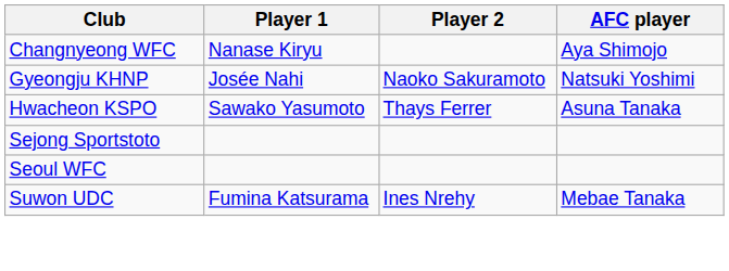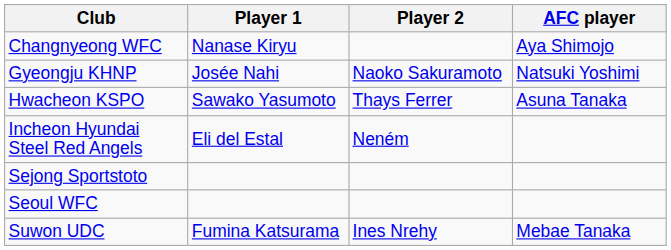 <table class="sortable wikitable">
 <tr>
 <th style="width:190px;">Club</th>
 <th style="width:170px;">Player 1</th>
 <th style="width:170px;">Player 2</th>
 <th style="width:170px;"><a href='#'>AFC</a> player</th>
 </tr>
 <tr>
 <td><a href='#'>Changnyeong WFC</a></td>
 <td> <a href='#'>Nanase Kiryu</a></td>
 <td></td>
 <td> <a href='#'>Aya Shimojo</a></td>
 </tr>
 <tr>
 <td><a href='#'>Gyeongju KHNP</a></td>
 <td> <a href='#'>Josée Nahi</a></td>
 <td> <a href='#'>Naoko Sakuramoto</a></td>
 <td> <a href='#'>Natsuki Yoshimi</a></td>
 </tr>
 <tr>
 <td><a href='#'>Hwacheon KSPO</a></td>
 <td> <a href='#'>Sawako Yasumoto</a></td>
 <td> <a href='#'>Thays Ferrer</a></td>
 <td> <a href='#'>Asuna Tanaka</a></td>
 </tr>
 <tr>
+<td><a href='#'>Incheon Hyundai Steel Red Angels</a></td>
+<td> <a href='#'>Eli del Estal</a></td>
+<td> <a href='#'>Neném</a></td>
+<td></td>
+</tr>
+<tr>
 <td><a href='#'>Sejong Sportstoto</a></td>
 <td></td>
 <td></td>
 <td></td>
 </tr>
 <tr>
 <td><a href='#'>Seoul WFC</a></td>
 <td></td>
 <td></td>
 <td></td>
 </tr>
 <tr>
 <td><a href='#'>Suwon UDC</a></td>
 <td> <a href='#'>Fumina Katsurama</a></td>
 <td> <a href='#'>Ines Nrehy</a></td>
 <td> <a href='#'>Mebae Tanaka</a></td>
 </tr>
 </table>
